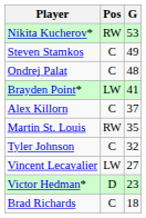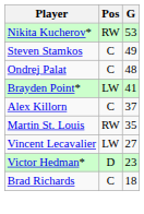 <table class="wikitable" style="text-align:center;">
 <tr>
 <th>Player</th>
 <th>Pos</th>
 <th>G</th>
 </tr>
 <tr style="background:#cfc;">
 <td style="text-align:left;"><a href='#'>Nikita Kucherov</a>*</td>
 <td>RW</td>
 <td>53</td>
 </tr>
 <tr>
 <td style="text-align:left;"><a href='#'>Steven Stamkos</a></td>
 <td>C</td>
 <td>49</td>
 </tr>
 <tr>
 <td style="text-align:left;"><a href='#'>Ondrej Palat</a></td>
 <td>C</td>
 <td>48</td>
 </tr>
 <tr style="background:#cfc;">
 <td style="text-align:left;"><a href='#'>Brayden Point</a>*</td>
 <td>LW</td>
 <td>41</td>
 </tr>
 <tr>
 <td style="text-align:left;"><a href='#'>Alex Killorn</a></td>
 <td>C</td>
 <td>37</td>
 </tr>
 <tr>
 <td style="text-align:left;"><a href='#'>Martin St. Louis</a></td>
 <td>RW</td>
 <td>35</td>
 </tr>
-<tr =>
-<td style="text-align:left;"><a href='#'>Tyler Johnson</a></td>
-<td>C</td>
-<td>32</td>
-</tr>
 <tr>
 <td style="text-align:left;"><a href='#'>Vincent Lecavalier</a></td>
 <td>LW</td>
 <td>27</td>
 </tr>
 <tr style="background:#cfc;">
 <td style="text-align:left;"><a href='#'>Victor Hedman</a>*</td>
 <td>D</td>
 <td>23</td>
 </tr>
 <tr>
 <td style="text-align:left;"><a href='#'>Brad Richards</a></td>
 <td>C</td>
 <td>18</td>
 </tr>
 </table>
